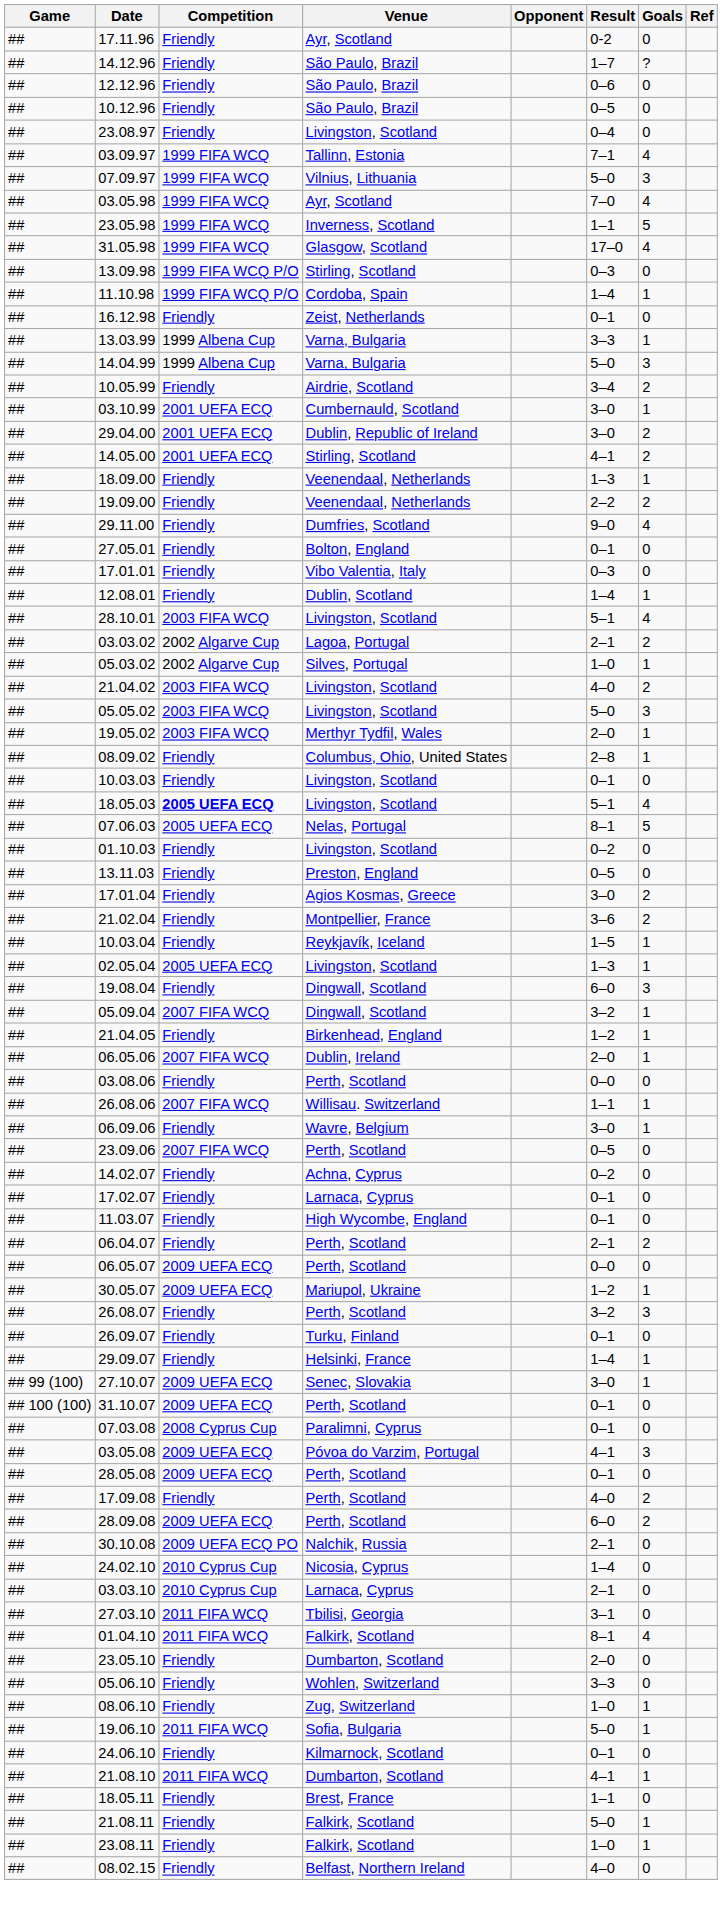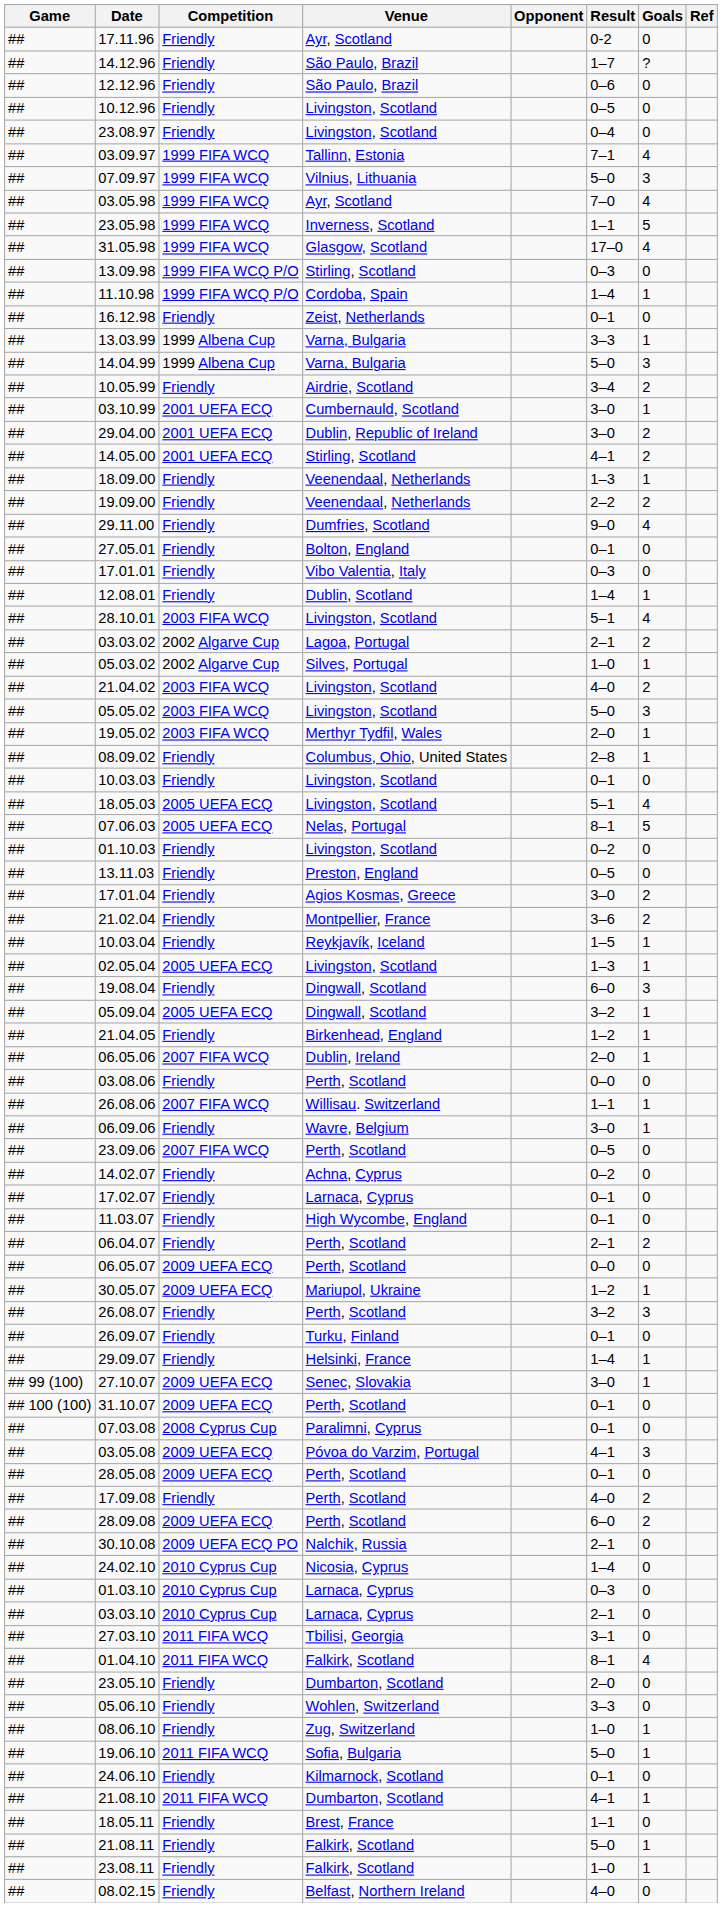 <table class="wikitable sortable collapsible collapsed" style="font-size:85%;">
 <tr>
 <th>Game</th>
 <th>Date</th>
 <th>Competition</th>
 <th>Venue</th>
 <th>Opponent</th>
 <th>Result</th>
 <th>Goals</th>
 <th>Ref</th>
 </tr>
 <tr>
 <td>##</td>
 <td>17.11.96</td>
 <td><a href='#'>Friendly</a></td>
 <td><a href='#'>Ayr</a>, <a href='#'>Scotland</a></td>
 <td></td>
 <td>0-2</td>
 <td>0</td>
 <td></td>
 </tr>
 <tr>
 <td>##</td>
 <td>14.12.96</td>
 <td><a href='#'>Friendly</a></td>
 <td><a href='#'>São Paulo</a>, <a href='#'>Brazil</a></td>
 <td></td>
 <td>1–7</td>
 <td>?</td>
 <td></td>
 </tr>
 <tr>
 <td>##</td>
 <td>12.12.96</td>
 <td><a href='#'>Friendly</a></td>
 <td><a href='#'>São Paulo</a>, <a href='#'>Brazil</a></td>
 <td></td>
 <td>0–6</td>
 <td>0</td>
 <td></td>
 </tr>
 <tr>
 <td>##</td>
 <td>10.12.96</td>
 <td><a href='#'>Friendly</a></td>
-<td><a href='#'>São Paulo</a>, <a href='#'>Brazil</a></td>
+<td><a href='#'>Livingston</a>, <a href='#'>Scotland</a></td>
 <td></td>
 <td>0–5</td>
 <td>0</td>
 <td></td>
 </tr>
 <tr>
 <td>##</td>
 <td>23.08.97</td>
 <td><a href='#'>Friendly</a></td>
 <td><a href='#'>Livingston</a>, <a href='#'>Scotland</a></td>
 <td></td>
 <td>0–4</td>
 <td>0</td>
 <td></td>
 </tr>
 <tr>
 <td>##</td>
 <td>03.09.97</td>
 <td><a href='#'>1999 FIFA WCQ</a></td>
 <td><a href='#'>Tallinn</a>, <a href='#'>Estonia</a></td>
 <td></td>
 <td>7–1</td>
 <td>4</td>
 <td></td>
 </tr>
 <tr>
 <td>##</td>
 <td>07.09.97</td>
 <td><a href='#'>1999 FIFA WCQ</a></td>
 <td><a href='#'>Vilnius</a>, <a href='#'>Lithuania</a></td>
 <td></td>
 <td>5–0</td>
 <td>3</td>
 <td></td>
 </tr>
 <tr>
 <td>##</td>
 <td>03.05.98</td>
 <td><a href='#'>1999 FIFA WCQ</a></td>
 <td><a href='#'>Ayr</a>, <a href='#'>Scotland</a></td>
 <td></td>
 <td>7–0</td>
 <td>4</td>
 <td></td>
 </tr>
 <tr>
 <td>##</td>
 <td>23.05.98</td>
 <td><a href='#'>1999 FIFA WCQ</a></td>
 <td><a href='#'>Inverness</a>, <a href='#'>Scotland</a></td>
 <td></td>
 <td>1–1</td>
 <td>5</td>
 <td></td>
 </tr>
 <tr>
 <td>##</td>
 <td>31.05.98</td>
 <td><a href='#'>1999 FIFA WCQ</a></td>
 <td><a href='#'>Glasgow</a>, <a href='#'>Scotland</a></td>
 <td></td>
 <td>17–0</td>
 <td>4</td>
 <td></td>
 </tr>
 <tr>
 <td>##</td>
 <td>13.09.98</td>
 <td><a href='#'>1999 FIFA WCQ P/O</a></td>
 <td><a href='#'>Stirling</a>, <a href='#'>Scotland</a></td>
 <td></td>
 <td>0–3</td>
 <td>0</td>
 <td></td>
 </tr>
 <tr>
 <td>##</td>
 <td>11.10.98</td>
 <td><a href='#'>1999 FIFA WCQ P/O</a></td>
 <td><a href='#'>Cordoba</a>, <a href='#'>Spain</a></td>
 <td></td>
 <td>1–4</td>
 <td>1</td>
 <td></td>
 </tr>
 <tr>
 <td>##</td>
 <td>16.12.98</td>
 <td><a href='#'>Friendly</a></td>
 <td><a href='#'>Zeist</a>, <a href='#'>Netherlands</a></td>
 <td></td>
 <td>0–1</td>
 <td>0</td>
 <td></td>
 </tr>
 <tr>
 <td>##</td>
 <td>13.03.99</td>
 <td>1999 <a href='#'>Albena Cup</a></td>
 <td><a href='#'>Varna, Bulgaria</a></td>
 <td></td>
 <td>3–3</td>
 <td>1</td>
 <td></td>
 </tr>
 <tr>
 <td>##</td>
 <td>14.04.99</td>
 <td>1999 <a href='#'>Albena Cup</a></td>
 <td><a href='#'>Varna, Bulgaria</a></td>
 <td></td>
 <td>5–0</td>
 <td>3</td>
 <td></td>
 </tr>
 <tr>
 <td>##</td>
 <td>10.05.99</td>
 <td><a href='#'>Friendly</a></td>
 <td><a href='#'>Airdrie</a>, <a href='#'>Scotland</a></td>
 <td></td>
 <td>3–4</td>
 <td>2</td>
 <td></td>
 </tr>
 <tr>
 <td>##</td>
 <td>03.10.99</td>
 <td><a href='#'>2001 UEFA ECQ</a></td>
 <td><a href='#'>Cumbernauld</a>, <a href='#'>Scotland</a></td>
 <td></td>
 <td>3–0</td>
 <td>1</td>
 <td></td>
 </tr>
 <tr>
 <td>##</td>
 <td>29.04.00</td>
 <td><a href='#'>2001 UEFA ECQ</a></td>
 <td><a href='#'>Dublin</a>, <a href='#'>Republic of Ireland</a></td>
 <td></td>
 <td>3–0</td>
 <td>2</td>
 <td></td>
 </tr>
 <tr>
 <td>##</td>
 <td>14.05.00</td>
 <td><a href='#'>2001 UEFA ECQ</a></td>
 <td><a href='#'>Stirling</a>, <a href='#'>Scotland</a></td>
 <td></td>
 <td>4–1</td>
 <td>2</td>
 <td></td>
 </tr>
 <tr>
 <td>##</td>
 <td>18.09.00</td>
 <td><a href='#'>Friendly</a></td>
 <td><a href='#'>Veenendaal</a>, <a href='#'>Netherlands</a></td>
 <td></td>
 <td>1–3</td>
 <td>1</td>
 <td></td>
 </tr>
 <tr>
 <td>##</td>
 <td>19.09.00</td>
 <td><a href='#'>Friendly</a></td>
 <td><a href='#'>Veenendaal</a>, <a href='#'>Netherlands</a></td>
 <td></td>
 <td>2–2</td>
 <td>2</td>
 <td></td>
 </tr>
 <tr>
 <td>##</td>
 <td>29.11.00</td>
 <td><a href='#'>Friendly</a></td>
 <td><a href='#'>Dumfries</a>, <a href='#'>Scotland</a></td>
 <td></td>
 <td>9–0</td>
 <td>4</td>
 <td></td>
 </tr>
 <tr>
 <td>##</td>
 <td>27.05.01</td>
 <td><a href='#'>Friendly</a></td>
 <td><a href='#'>Bolton</a>, <a href='#'>England</a></td>
 <td></td>
 <td>0–1</td>
 <td>0</td>
 <td></td>
 </tr>
 <tr>
 <td>##</td>
 <td>17.01.01</td>
 <td><a href='#'>Friendly</a></td>
 <td><a href='#'>Vibo Valentia</a>, <a href='#'>Italy</a></td>
 <td></td>
 <td>0–3</td>
 <td>0</td>
 <td></td>
 </tr>
 <tr>
 <td>##</td>
 <td>12.08.01</td>
 <td><a href='#'>Friendly</a></td>
 <td><a href='#'>Dublin</a>, <a href='#'>Scotland</a></td>
 <td></td>
 <td>1–4</td>
 <td>1</td>
 <td></td>
 </tr>
 <tr>
 <td>##</td>
 <td>28.10.01</td>
 <td><a href='#'>2003 FIFA WCQ</a></td>
 <td><a href='#'>Livingston</a>, <a href='#'>Scotland</a></td>
 <td></td>
 <td>5–1</td>
 <td>4</td>
 <td></td>
 </tr>
 <tr>
 <td>##</td>
 <td>03.03.02</td>
 <td>2002 <a href='#'>Algarve Cup</a></td>
 <td><a href='#'>Lagoa</a>, <a href='#'>Portugal</a></td>
 <td></td>
 <td>2–1</td>
 <td>2</td>
 <td></td>
 </tr>
 <tr>
 <td>##</td>
 <td>05.03.02</td>
 <td>2002 <a href='#'>Algarve Cup</a></td>
 <td><a href='#'>Silves</a>, <a href='#'>Portugal</a></td>
 <td></td>
 <td>1–0</td>
 <td>1</td>
 <td></td>
 </tr>
 <tr>
 <td>##</td>
 <td>21.04.02</td>
 <td><a href='#'>2003 FIFA WCQ</a></td>
 <td><a href='#'>Livingston</a>, <a href='#'>Scotland</a></td>
 <td></td>
 <td>4–0</td>
 <td>2</td>
 <td></td>
 </tr>
 <tr>
 <td>##</td>
 <td>05.05.02</td>
 <td><a href='#'>2003 FIFA WCQ</a></td>
 <td><a href='#'>Livingston</a>, <a href='#'>Scotland</a></td>
 <td></td>
 <td>5–0</td>
 <td>3</td>
 <td></td>
 </tr>
 <tr>
 <td>##</td>
 <td>19.05.02</td>
 <td><a href='#'>2003 FIFA WCQ</a></td>
 <td><a href='#'>Merthyr Tydfil</a>, <a href='#'>Wales</a></td>
 <td></td>
 <td>2–0</td>
 <td>1</td>
 <td></td>
 </tr>
 <tr>
 <td>##</td>
 <td>08.09.02</td>
 <td><a href='#'>Friendly</a></td>
 <td><a href='#'>Columbus, Ohio</a>, United States</td>
 <td></td>
 <td>2–8</td>
 <td>1</td>
 <td></td>
 </tr>
 <tr>
 <td>##</td>
 <td>10.03.03</td>
 <td><a href='#'>Friendly</a></td>
 <td><a href='#'>Livingston</a>, <a href='#'>Scotland</a></td>
 <td></td>
 <td>0–1</td>
 <td>0</td>
 <td></td>
 </tr>
 <tr>
 <td>##</td>
 <td>18.05.03</td>
-<td><strong><a href='#'>2005 UEFA ECQ</a></strong></td>
+<td><a href='#'>2005 UEFA ECQ</a></td>
 <td><a href='#'>Livingston</a>, <a href='#'>Scotland</a></td>
 <td></td>
 <td>5–1</td>
 <td>4</td>
 <td></td>
 </tr>
 <tr>
 <td>##</td>
 <td>07.06.03</td>
 <td><a href='#'>2005 UEFA ECQ</a></td>
 <td><a href='#'>Nelas</a>, <a href='#'>Portugal</a></td>
 <td></td>
 <td>8–1</td>
 <td>5</td>
 <td></td>
 </tr>
 <tr>
 <td>##</td>
 <td>01.10.03</td>
 <td><a href='#'>Friendly</a></td>
 <td><a href='#'>Livingston</a>, <a href='#'>Scotland</a></td>
 <td></td>
 <td>0–2</td>
 <td>0</td>
 <td></td>
 </tr>
 <tr>
 <td>##</td>
 <td>13.11.03</td>
 <td><a href='#'>Friendly</a></td>
 <td><a href='#'>Preston</a>, <a href='#'>England</a></td>
 <td></td>
 <td>0–5</td>
 <td>0</td>
 <td></td>
 </tr>
 <tr>
 <td>##</td>
 <td>17.01.04</td>
 <td><a href='#'>Friendly</a></td>
 <td><a href='#'>Agios Kosmas</a>, <a href='#'>Greece</a></td>
 <td></td>
 <td>3–0</td>
 <td>2</td>
 <td></td>
 </tr>
 <tr>
 <td>##</td>
 <td>21.02.04</td>
 <td><a href='#'>Friendly</a></td>
 <td><a href='#'>Montpellier</a>, <a href='#'>France</a></td>
 <td></td>
 <td>3–6</td>
 <td>2</td>
 <td></td>
 </tr>
 <tr>
 <td>##</td>
 <td>10.03.04</td>
 <td><a href='#'>Friendly</a></td>
 <td><a href='#'>Reykjavík</a>, <a href='#'>Iceland</a></td>
 <td></td>
 <td>1–5</td>
 <td>1</td>
 <td></td>
 </tr>
 <tr>
 <td>##</td>
 <td>02.05.04</td>
 <td><a href='#'>2005 UEFA ECQ</a></td>
 <td><a href='#'>Livingston</a>, <a href='#'>Scotland</a></td>
 <td></td>
 <td>1–3</td>
 <td>1</td>
 <td></td>
 </tr>
 <tr>
 <td>##</td>
 <td>19.08.04</td>
 <td><a href='#'>Friendly</a></td>
 <td><a href='#'>Dingwall</a>, <a href='#'>Scotland</a></td>
 <td></td>
 <td>6–0</td>
 <td>3</td>
 <td></td>
 </tr>
 <tr>
 <td>##</td>
 <td>05.09.04</td>
-<td><a href='#'>2007 FIFA WCQ</a></td>
+<td><a href='#'>2005 UEFA ECQ</a></td>
 <td><a href='#'>Dingwall</a>, <a href='#'>Scotland</a></td>
 <td></td>
 <td>3–2</td>
 <td>1</td>
 <td></td>
 </tr>
 <tr>
 <td>##</td>
 <td>21.04.05</td>
 <td><a href='#'>Friendly</a></td>
 <td><a href='#'>Birkenhead</a>, <a href='#'>England</a></td>
 <td></td>
 <td>1–2</td>
 <td>1</td>
 <td></td>
 </tr>
 <tr>
 <td>##</td>
 <td>06.05.06</td>
 <td><a href='#'>2007 FIFA WCQ</a></td>
 <td><a href='#'>Dublin</a>, <a href='#'>Ireland</a></td>
 <td></td>
 <td>2–0</td>
 <td>1</td>
 <td></td>
 </tr>
 <tr>
 <td>##</td>
 <td>03.08.06</td>
 <td><a href='#'>Friendly</a></td>
 <td><a href='#'>Perth</a>, <a href='#'>Scotland</a></td>
 <td></td>
 <td>0–0</td>
 <td>0</td>
 <td></td>
 </tr>
 <tr>
 <td>##</td>
 <td>26.08.06</td>
 <td><a href='#'>2007 FIFA WCQ</a></td>
 <td><a href='#'>Willisau</a>. <a href='#'>Switzerland</a></td>
 <td></td>
 <td>1–1</td>
 <td>1</td>
 <td></td>
 </tr>
 <tr>
 <td>##</td>
 <td>06.09.06</td>
 <td><a href='#'>Friendly</a></td>
 <td><a href='#'>Wavre</a>, <a href='#'>Belgium</a></td>
 <td></td>
 <td>3–0</td>
 <td>1</td>
 <td></td>
 </tr>
 <tr>
 <td>##</td>
 <td>23.09.06</td>
 <td><a href='#'>2007 FIFA WCQ</a></td>
 <td><a href='#'>Perth</a>, <a href='#'>Scotland</a></td>
 <td></td>
 <td>0–5</td>
 <td>0</td>
 <td></td>
 </tr>
 <tr>
 <td>##</td>
 <td>14.02.07</td>
 <td><a href='#'>Friendly</a></td>
 <td><a href='#'>Achna</a>, <a href='#'>Cyprus</a></td>
 <td></td>
 <td>0–2</td>
 <td>0</td>
 <td></td>
 </tr>
 <tr>
 <td>##</td>
 <td>17.02.07</td>
 <td><a href='#'>Friendly</a></td>
 <td><a href='#'>Larnaca</a>, <a href='#'>Cyprus</a></td>
 <td></td>
 <td>0–1</td>
 <td>0</td>
 <td></td>
 </tr>
 <tr>
 <td>##</td>
 <td>11.03.07</td>
 <td><a href='#'>Friendly</a></td>
 <td><a href='#'>High Wycombe</a>, <a href='#'>England</a></td>
 <td></td>
 <td>0–1</td>
 <td>0</td>
 <td></td>
 </tr>
 <tr>
 <td>##</td>
 <td>06.04.07</td>
 <td><a href='#'>Friendly</a></td>
 <td><a href='#'>Perth</a>, <a href='#'>Scotland</a></td>
 <td></td>
 <td>2–1</td>
 <td>2</td>
 <td></td>
 </tr>
 <tr>
 <td>##</td>
 <td>06.05.07</td>
 <td><a href='#'>2009 UEFA ECQ</a></td>
 <td><a href='#'>Perth</a>, <a href='#'>Scotland</a></td>
 <td></td>
 <td>0–0</td>
 <td>0</td>
 <td></td>
 </tr>
 <tr>
 <td>##</td>
 <td>30.05.07</td>
 <td><a href='#'>2009 UEFA ECQ</a></td>
 <td><a href='#'>Mariupol</a>, <a href='#'>Ukraine</a></td>
 <td></td>
 <td>1–2</td>
 <td>1</td>
 <td></td>
 </tr>
 <tr>
 <td>##</td>
 <td>26.08.07</td>
 <td><a href='#'>Friendly</a></td>
 <td><a href='#'>Perth</a>, <a href='#'>Scotland</a></td>
 <td></td>
 <td>3–2</td>
 <td>3</td>
 <td></td>
 </tr>
 <tr>
 <td>##</td>
 <td>26.09.07</td>
 <td><a href='#'>Friendly</a></td>
 <td><a href='#'>Turku</a>, <a href='#'>Finland</a></td>
 <td></td>
 <td>0–1</td>
 <td>0</td>
 <td></td>
 </tr>
 <tr>
 <td>##</td>
 <td>29.09.07</td>
 <td><a href='#'>Friendly</a></td>
 <td><a href='#'>Helsinki</a>, <a href='#'>France</a></td>
 <td></td>
 <td>1–4</td>
 <td>1</td>
 <td></td>
 </tr>
 <tr>
 <td>## 99 (100)</td>
 <td>27.10.07</td>
 <td><a href='#'>2009 UEFA ECQ</a></td>
 <td><a href='#'>Senec</a>, <a href='#'>Slovakia</a></td>
 <td></td>
 <td>3–0</td>
 <td>1</td>
 <td></td>
 </tr>
 <tr>
 <td>## 100 (100)</td>
 <td>31.10.07</td>
 <td><a href='#'>2009 UEFA ECQ</a></td>
 <td><a href='#'>Perth</a>, <a href='#'>Scotland</a></td>
 <td></td>
 <td>0–1</td>
 <td>0</td>
 <td></td>
 </tr>
 <tr>
 <td>##</td>
 <td>07.03.08</td>
 <td><a href='#'>2008 Cyprus Cup</a></td>
 <td><a href='#'>Paralimni</a>, <a href='#'>Cyprus</a></td>
 <td></td>
 <td>0–1</td>
 <td>0</td>
 <td></td>
 </tr>
 <tr>
 <td>##</td>
 <td>03.05.08</td>
 <td><a href='#'>2009 UEFA ECQ</a></td>
 <td><a href='#'>Póvoa do Varzim</a>, <a href='#'>Portugal</a></td>
 <td></td>
 <td>4–1</td>
 <td>3</td>
 <td></td>
 </tr>
 <tr>
 <td>##</td>
 <td>28.05.08</td>
 <td><a href='#'>2009 UEFA ECQ</a></td>
 <td><a href='#'>Perth</a>, <a href='#'>Scotland</a></td>
 <td></td>
 <td>0–1</td>
 <td>0</td>
 <td></td>
 </tr>
 <tr>
 <td>##</td>
 <td>17.09.08</td>
 <td><a href='#'>Friendly</a></td>
 <td><a href='#'>Perth</a>, <a href='#'>Scotland</a></td>
 <td></td>
 <td>4–0</td>
 <td>2</td>
 <td></td>
 </tr>
 <tr>
 <td>##</td>
 <td>28.09.08</td>
 <td><a href='#'>2009 UEFA ECQ</a></td>
 <td><a href='#'>Perth</a>, <a href='#'>Scotland</a></td>
 <td></td>
 <td>6–0</td>
 <td>2</td>
 <td></td>
 </tr>
 <tr>
 <td>##</td>
 <td>30.10.08</td>
 <td><a href='#'>2009 UEFA ECQ PO</a></td>
 <td><a href='#'>Nalchik</a>, <a href='#'>Russia</a></td>
 <td></td>
 <td>2–1</td>
 <td>0</td>
 <td></td>
 </tr>
 <tr>
 <td>##</td>
 <td>24.02.10</td>
 <td><a href='#'>2010 Cyprus Cup</a></td>
 <td><a href='#'>Nicosia</a>, <a href='#'>Cyprus</a></td>
 <td></td>
 <td>1–4</td>
 <td>0</td>
 <td></td>
 </tr>
 <tr>
 <td>##</td>
+<td>01.03.10</td>
+<td><a href='#'>2010 Cyprus Cup</a></td>
+<td><a href='#'>Larnaca</a>, <a href='#'>Cyprus</a></td>
+<td></td>
+<td>0–3</td>
+<td>0</td>
+<td></td>
+</tr>
+<tr>
+<td>##</td>
 <td>03.03.10</td>
 <td><a href='#'>2010 Cyprus Cup</a></td>
 <td><a href='#'>Larnaca</a>, <a href='#'>Cyprus</a></td>
 <td></td>
 <td>2–1</td>
 <td>0</td>
 <td></td>
 </tr>
 <tr>
 <td>##</td>
 <td>27.03.10</td>
 <td><a href='#'>2011 FIFA WCQ</a></td>
 <td><a href='#'>Tbilisi</a>, <a href='#'>Georgia</a></td>
 <td></td>
 <td>3–1</td>
 <td>0</td>
 <td></td>
 </tr>
 <tr>
 <td>##</td>
 <td>01.04.10</td>
 <td><a href='#'>2011 FIFA WCQ</a></td>
 <td><a href='#'>Falkirk</a>, <a href='#'>Scotland</a></td>
 <td></td>
 <td>8–1</td>
 <td>4</td>
 <td></td>
 </tr>
 <tr>
 <td>##</td>
 <td>23.05.10</td>
 <td><a href='#'>Friendly</a></td>
 <td><a href='#'>Dumbarton</a>, <a href='#'>Scotland</a></td>
 <td></td>
 <td>2–0</td>
 <td>0</td>
 <td></td>
 </tr>
 <tr>
 <td>##</td>
 <td>05.06.10</td>
 <td><a href='#'>Friendly</a></td>
 <td><a href='#'>Wohlen</a>, <a href='#'>Switzerland</a></td>
 <td></td>
 <td>3–3</td>
 <td>0</td>
 <td></td>
 </tr>
 <tr>
 <td>##</td>
 <td>08.06.10</td>
 <td><a href='#'>Friendly</a></td>
 <td><a href='#'>Zug</a>, <a href='#'>Switzerland</a></td>
 <td></td>
 <td>1–0</td>
 <td>1</td>
 <td></td>
 </tr>
 <tr>
 <td>##</td>
 <td>19.06.10</td>
 <td><a href='#'>2011 FIFA WCQ</a></td>
 <td><a href='#'>Sofia</a>, <a href='#'>Bulgaria</a></td>
 <td></td>
 <td>5–0</td>
 <td>1</td>
 <td></td>
 </tr>
 <tr>
 <td>##</td>
 <td>24.06.10</td>
 <td><a href='#'>Friendly</a></td>
 <td><a href='#'>Kilmarnock</a>, <a href='#'>Scotland</a></td>
 <td></td>
 <td>0–1</td>
 <td>0</td>
 <td></td>
 </tr>
 <tr>
 <td>##</td>
 <td>21.08.10</td>
 <td><a href='#'>2011 FIFA WCQ</a></td>
 <td><a href='#'>Dumbarton</a>, <a href='#'>Scotland</a></td>
 <td></td>
 <td>4–1</td>
 <td>1</td>
 <td></td>
 </tr>
 <tr>
 <td>##</td>
 <td>18.05.11</td>
 <td><a href='#'>Friendly</a></td>
 <td><a href='#'>Brest</a>, <a href='#'>France</a></td>
 <td></td>
 <td>1–1</td>
 <td>0</td>
 <td></td>
 </tr>
 <tr>
 <td>##</td>
 <td>21.08.11</td>
 <td><a href='#'>Friendly</a></td>
 <td><a href='#'>Falkirk</a>, <a href='#'>Scotland</a></td>
 <td></td>
 <td>5–0</td>
 <td>1</td>
 <td></td>
 </tr>
 <tr>
 <td>##</td>
 <td>23.08.11</td>
 <td><a href='#'>Friendly</a></td>
 <td><a href='#'>Falkirk</a>, <a href='#'>Scotland</a></td>
 <td></td>
 <td>1–0</td>
 <td>1</td>
 <td></td>
 </tr>
 <tr>
 <td>##</td>
 <td>08.02.15</td>
 <td><a href='#'>Friendly</a></td>
 <td><a href='#'>Belfast</a>, <a href='#'>Northern Ireland</a></td>
 <td></td>
 <td>4–0</td>
 <td>0</td>
 <td></td>
 </tr>
 </table>
